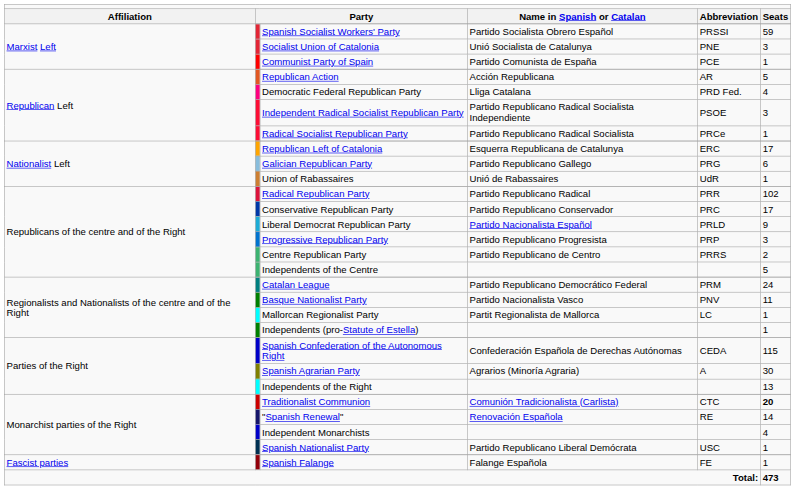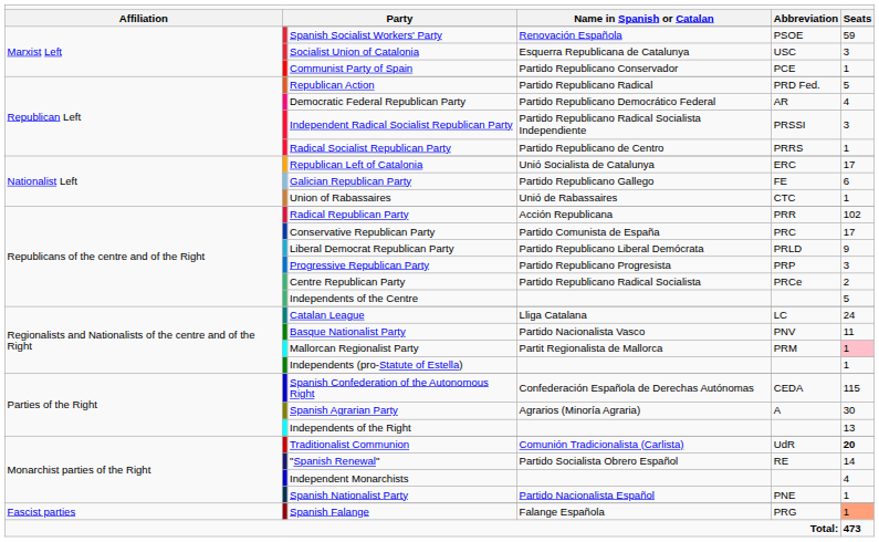 <table class="wikitable" style="font-size: 95%">
 <tr>
 <td colspan="6"> </td>
 </tr>
 <tr>
 <th>Affiliation</th>
 <th colspan=2>Party</th>
 <th>Name in <a href='#'>Spanish</a> or <a href='#'>Catalan</a></th>
 <th>Abbreviation</th>
 <th>Seats</th>
 </tr>
 <tr>
 <td rowspan=4><a href='#'>Marxist</a> <a href='#'>Left</a></td>
 </tr>
 <tr>
 <td bgcolor="#E32636"></td>
 <td style="text-align: left"><a href='#'>Spanish Socialist Workers' Party</a></td>
-<td>Partido Socialista Obrero Español</td>
-<td>PRSSI</td>
+<td><a href='#'>Renovación Española</a></td>
+<td>PSOE</td>
 <td>59</td>
 </tr>
 <tr>
 <td bgcolor="#E32636"></td>
 <td style="text-align: left"><a href='#'>Socialist Union of Catalonia</a></td>
-<td>Unió Socialista de Catalunya</td>
-<td>PNE</td>
+<td>Esquerra Republicana de Catalunya</td>
+<td>USC</td>
 <td>3</td>
 </tr>
 <tr>
 <td bgcolor="red"></td>
 <td style="text-align: left"><a href='#'>Communist Party of Spain</a></td>
-<td>Partido Comunista de España</td>
+<td>Partido Republicano Conservador</td>
 <td>PCE</td>
 <td>1</td>
 </tr>
 <tr>
 <td rowspan=5><a href='#'>Republican</a> Left</td>
 </tr>
 <tr>
 <td bgcolor="#E25822"></td>
 <td style="text-align: left"><a href='#'>Republican Action</a></td>
-<td>Acción Republicana</td>
-<td>AR</td>
+<td>Partido Republicano Radical</td>
+<td>PRD Fed.</td>
 <td>5</td>
 </tr>
 <tr>
 <td bgcolor="#FF007F"></td>
 <td style="text-align: left">Democratic Federal Republican Party</td>
-<td>Lliga Catalana</td>
-<td>PRD Fed.</td>
+<td>Partido Republicano Democrático Federal</td>
+<td>AR</td>
 <td>4</td>
 </tr>
 <tr>
 <td bgcolor="#FD0E35"></td>
 <td style="text-align: left"><a href='#'>Independent Radical Socialist Republican Party</a></td>
 <td>Partido Republicano Radical Socialista Independiente</td>
-<td>PSOE</td>
+<td>PRSSI</td>
 <td>3</td>
 </tr>
 <tr>
 <td bgcolor="#FD0E35"></td>
 <td style="text-align: left"><a href='#'>Radical Socialist Republican Party</a></td>
-<td>Partido Republicano Radical Socialista</td>
-<td>PRCe</td>
+<td>Partido Republicano de Centro</td>
+<td>PRRS</td>
 <td>1</td>
 </tr>
 <tr>
 <td rowspan=4><a href='#'>Nationalist</a> Left</td>
 </tr>
 <tr>
 <td bgcolor="orange"></td>
 <td style="text-align: left"><a href='#'>Republican Left of Catalonia</a></td>
-<td>Esquerra Republicana de Catalunya</td>
+<td>Unió Socialista de Catalunya</td>
 <td>ERC</td>
 <td>17</td>
 </tr>
 <tr>
 <td bgcolor="#88BDDC"></td>
 <td style="text-align: left"><a href='#'>Galician Republican Party</a></td>
 <td>Partido Republicano Gallego</td>
-<td>PRG</td>
+<td>FE</td>
 <td>6</td>
 </tr>
 <tr>
 <td bgcolor="#CD7F32"></td>
 <td style="text-align: left">Union of Rabassaires</td>
 <td>Unió de Rabassaires</td>
-<td>UdR</td>
+<td>CTC</td>
 <td>1</td>
 </tr>
 <tr>
 <td rowspan=7>Republicans of the centre and of the Right</td>
 </tr>
 <tr>
 <td bgcolor="#DC143C"></td>
 <td style="text-align: left"><a href='#'>Radical Republican Party</a></td>
-<td>Partido Republicano Radical</td>
+<td>Acción Republicana</td>
 <td>PRR</td>
 <td>102</td>
 </tr>
 <tr>
 <td bgcolor="#0038A8"></td>
 <td style="text-align: left">Conservative Republican Party</td>
-<td>Partido Republicano Conservador</td>
+<td>Partido Comunista de España</td>
 <td>PRC</td>
 <td>17</td>
 </tr>
 <tr>
 <td bgcolor="#1DACD6"></td>
 <td style="text-align: left">Liberal Democrat Republican Party</td>
-<td><a href='#'>Partido Nacionalista Español</a></td>
+<td>Partido Republicano Liberal Demócrata</td>
 <td>PRLD</td>
 <td>9</td>
 </tr>
 <tr>
 <td bgcolor="#0073CF"></td>
 <td style="text-align: left"><a href='#'>Progressive Republican Party</a></td>
 <td>Partido Republicano Progresista</td>
 <td>PRP</td>
 <td>3</td>
 </tr>
 <tr>
 <td bgcolor="#3CB371"></td>
 <td style="text-align: left">Centre Republican Party</td>
-<td>Partido Republicano de Centro</td>
-<td>PRRS</td>
+<td>Partido Republicano Radical Socialista</td>
+<td>PRCe</td>
 <td>2</td>
 </tr>
 <tr>
 <td bgcolor="#3CB371"></td>
 <td style="text-align: left">Independents of the Centre</td>
 <td></td>
 <td></td>
 <td>5</td>
 </tr>
 <tr>
 <td rowspan=5>Regionalists and Nationalists of the centre and of the Right</td>
 </tr>
 <tr>
 <td bgcolor="#008080"></td>
 <td style="text-align: left"><a href='#'>Catalan League</a></td>
-<td>Partido Republicano Democrático Federal</td>
-<td>PRM</td>
+<td>Lliga Catalana</td>
+<td>LC</td>
 <td>24</td>
 </tr>
 <tr>
 <td bgcolor="#008000"></td>
 <td style="text-align: left"><a href='#'>Basque Nationalist Party</a></td>
 <td>Partido Nacionalista Vasco</td>
 <td>PNV</td>
 <td>11</td>
 </tr>
 <tr>
 <td bgcolor="cyan"></td>
 <td style="text-align: left">Mallorcan Regionalist Party</td>
 <td>Partit Regionalista de Mallorca</td>
-<td>LC</td>
-<td>1</td>
+<td>PRM</td>
+<td style="background: pink;">1</td>
 </tr>
 <tr>
 <td bgcolor="#008000"></td>
 <td style="text-align: left">Independents (pro-<a href='#'>Statute of Estella</a>)</td>
 <td></td>
 <td></td>
 <td>1</td>
 </tr>
 <tr>
 <td rowspan=4>Parties of the Right</td>
 </tr>
 <tr>
 <td bgcolor="#0000C8"></td>
 <td style="text-align: left"><a href='#'>Spanish Confederation of the Autonomous Right</a></td>
 <td>Confederación Española de Derechas Autónomas</td>
 <td>CEDA</td>
 <td>115</td>
 </tr>
 <tr>
 <td bgcolor="#808000"></td>
 <td style="text-align: left"><a href='#'>Spanish Agrarian Party</a></td>
 <td>Agrarios (Minoría Agraria)</td>
 <td>A</td>
 <td>30</td>
 </tr>
 <tr>
 <td bgcolor="cyan"></td>
 <td style="text-align: left">Independents of the Right</td>
 <td></td>
 <td></td>
 <td>13</td>
 </tr>
 <tr>
 <td rowspan=5>Monarchist parties of the Right</td>
 </tr>
 <tr>
 <td bgcolor="#CC0000"></td>
 <td style="text-align: left"><a href='#'>Traditionalist Communion</a></td>
 <td><a href='#'>Comunión Tradicionalista (Carlista)</a></td>
-<td>CTC</td>
+<td>UdR</td>
 <td><strong>20</strong></td>
 </tr>
 <tr>
 <td bgcolor="#16166B"></td>
 <td style="text-align: left">"<a href='#'>Spanish Renewal</a>"</td>
-<td><a href='#'>Renovación Española</a></td>
+<td>Partido Socialista Obrero Español</td>
 <td>RE</td>
 <td>14</td>
 </tr>
 <tr>
 <td bgcolor="#0000C8"></td>
 <td style="text-align: left">Independent Monarchists</td>
 <td></td>
 <td></td>
 <td>4</td>
 </tr>
 <tr>
 <td bgcolor="#003153"></td>
 <td style="text-align: left"><a href='#'>Spanish Nationalist Party</a></td>
-<td>Partido Republicano Liberal Demócrata</td>
-<td>USC</td>
+<td><a href='#'>Partido Nacionalista Español</a></td>
+<td>PNE</td>
 <td>1</td>
 </tr>
 <tr>
 <td rowspan=2><a href='#'>Fascist parties</a></td>
 </tr>
 <tr>
 <td bgcolor="#92000A"></td>
 <td style="text-align: left"><a href='#'>Spanish Falange</a></td>
 <td>Falange Española</td>
-<td>FE</td>
-<td>1</td>
+<td>PRG</td>
+<td style="background: lightsalmon;">1</td>
 </tr>
 <tr>
 <td colspan=5 style="text-align:right"><strong>Total:</strong></td>
 <td><strong>473</strong></td>
 </tr>
 </table>
